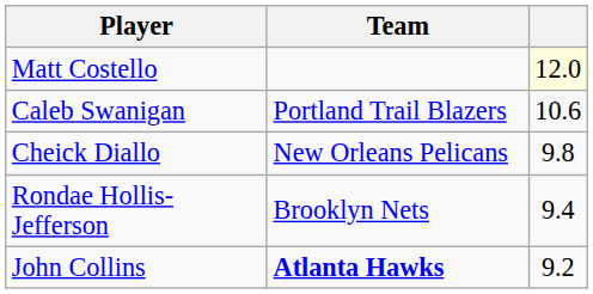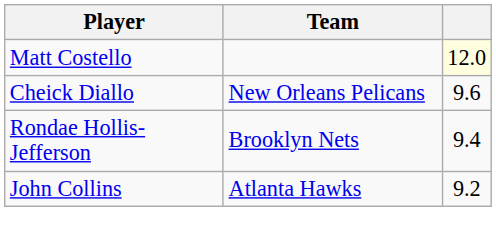 <table class="wikitable" style="text-align:left">
 <tr>
 <th width="150px">Player</th>
 <th width="150px">Team</th>
 <th width="25px"></th>
 </tr>
 <tr>
 <td><a href='#'>Matt Costello</a></td>
 <td></td>
 <td align="center" style="background: lightyellow;">12.0</td>
 </tr>
 <tr>
-<td><a href='#'>Caleb Swanigan</a></td>
-<td><a href='#'>Portland Trail Blazers</a></td>
-<td align="center">10.6</td>
-</tr>
-<tr>
 <td><a href='#'>Cheick Diallo</a></td>
 <td><a href='#'>New Orleans Pelicans</a></td>
-<td align="center">9.8</td>
+<td align="center">9.6</td>
 </tr>
 <tr>
 <td><a href='#'>Rondae Hollis-Jefferson</a></td>
 <td><a href='#'>Brooklyn Nets</a></td>
 <td align="center">9.4</td>
 </tr>
 <tr>
 <td><a href='#'>John Collins</a></td>
-<td><strong><a href='#'>Atlanta Hawks</a></strong></td>
+<td><a href='#'>Atlanta Hawks</a></td>
 <td align="center">9.2</td>
 </tr>
 </table>
